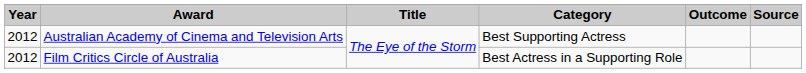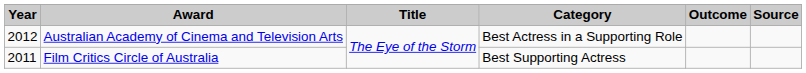 <table class="wikitable">
 <tr style="text-align:center;">
 </tr>
 <tr style="text-align:center;">
 <th style="background:#ccc;">Year</th>
 <th style="background:#ccc;">Award</th>
 <th style="background:#ccc;">Title</th>
 <th style="background:#ccc;">Category</th>
 <th style="background:#ccc;">Outcome</th>
 <th style="background:#ccc;">Source</th>
 </tr>
 <tr>
 <td>2012</td>
 <td><a href='#'>Australian Academy of Cinema and Television Arts</a></td>
 <td rowspan="2"><em><a href='#'>The Eye of the Storm</a></em></td>
+<td>Best Actress in a Supporting Role</td>
+<td></td>
+<td></td>
+</tr>
+<tr>
+<td>2011</td>
+<td><a href='#'>Film Critics Circle of Australia</a></td>
 <td>Best Supporting Actress</td>
 <td></td>
 <td></td>
 </tr>
-<tr>
-<td>2012</td>
-<td><a href='#'>Film Critics Circle of Australia</a></td>
-<td>Best Actress in a Supporting Role</td>
-<td></td>
-<td></td>
-</tr>
 </table>
